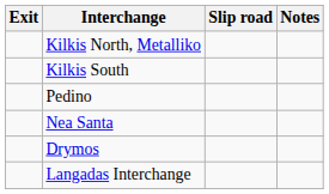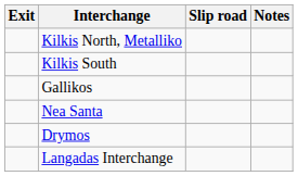 <table class="wikitable">
 <tr>
 <th>Exit</th>
 <th>Interchange</th>
 <th>Slip road</th>
 <th>Notes</th>
 </tr>
 <tr>
 <td></td>
 <td><a href='#'>Kilkis</a> North, <a href='#'>Metalliko</a></td>
 <td></td>
 <td></td>
 </tr>
 <tr>
 <td></td>
 <td><a href='#'>Kilkis</a> South</td>
 <td></td>
 <td></td>
 </tr>
 <tr>
 <td></td>
-<td>Pedino</td>
+<td>Gallikos</td>
 <td></td>
 <td></td>
 </tr>
 <tr>
 <td></td>
 <td><a href='#'>Nea Santa</a></td>
 <td></td>
 <td></td>
 </tr>
 <tr>
 <td></td>
 <td><a href='#'>Drymos</a></td>
 <td></td>
 <td></td>
 </tr>
 <tr>
 <td></td>
 <td><a href='#'>Langadas</a> Interchange</td>
 <td></td>
 <td></td>
 </tr>
 </table>
